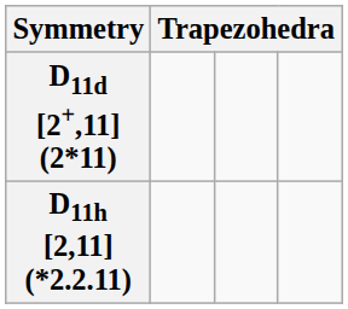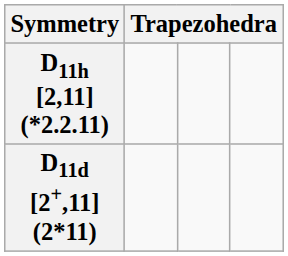 <table class=wikitable>
 <tr>
 <th>Symmetry</th>
 <th colspan=3>Trapezohedra</th>
+</tr>
+<tr valign=top>
+<th>D<sub>11h</sub><br>[2,11]<br>(*2.2.11)</th>
+<td><br></td>
+<td><br></td>
+<td><br></td>
 </tr>
 <tr valign=top>
 <th>D<sub>11d</sub><br>[2<sup>+</sup>,11]<br>(2*11)</th>
 <td><br></td>
 <td><br></td>
 <td><br></td>
 </tr>
-<tr valign=top>
-<th>D<sub>11h</sub><br>[2,11]<br>(*2.2.11)</th>
-<td><br></td>
-<td><br></td>
-<td><br></td>
-</tr>
 </table>
